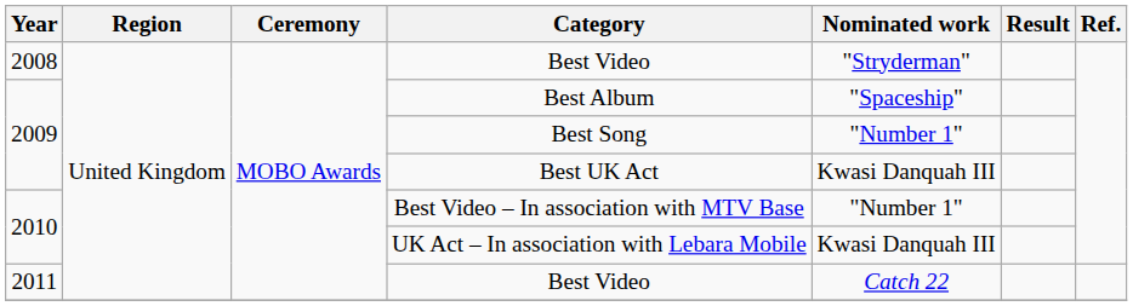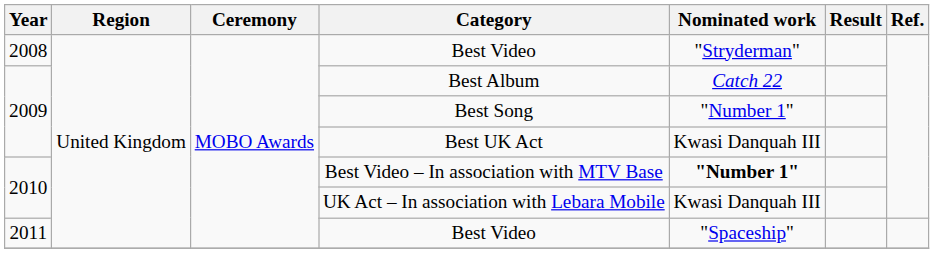 <table class="wikitable">
 <tr>
 <th>Year</th>
 <th>Region</th>
 <th>Ceremony</th>
 <th>Category</th>
 <th>Nominated work</th>
 <th>Result</th>
 <th>Ref.</th>
 </tr>
 <tr>
 <td align="center">2008</td>
 <td rowspan="7" align="center">United Kingdom</td>
 <td rowspan="7" align="center"><a href='#'>MOBO Awards</a></td>
 <td align="center">Best Video</td>
 <td align="center">"<a href='#'>Stryderman</a>"</td>
 <td></td>
 <td rowspan="6" align="center"></td>
 </tr>
 <tr>
 <td rowspan="3" align="center">2009</td>
 <td align="center">Best Album</td>
-<td align="center">"<a href='#'>Spaceship</a>"</td>
+<td align="center"><em><a href='#'>Catch 22</a></em></td>
 <td></td>
 </tr>
 <tr>
 <td align="center">Best Song</td>
 <td align="center">"<a href='#'>Number 1</a>"</td>
 <td></td>
 </tr>
 <tr>
 <td align="center">Best UK Act</td>
 <td align="center">Kwasi Danquah III</td>
 <td></td>
 </tr>
 <tr>
 <td rowspan="2" align="center">2010</td>
 <td align="center">Best Video – In association with <a href='#'>MTV Base</a></td>
-<td align="center">"Number 1"</td>
+<td align="center"><strong>"Number 1"</strong></td>
 <td></td>
 </tr>
 <tr>
 <td align="center">UK Act – In association with <a href='#'>Lebara Mobile</a></td>
 <td align="center">Kwasi Danquah III</td>
 <td></td>
 </tr>
 <tr>
 <td rowspan="1" align="center">2011</td>
 <td align="center">Best Video</td>
-<td align="center"><em><a href='#'>Catch 22</a></em></td>
+<td align="center">"<a href='#'>Spaceship</a>"</td>
 <td></td>
 <td align="center"></td>
 </tr>
 <tr>
 </tr>
 </table>
